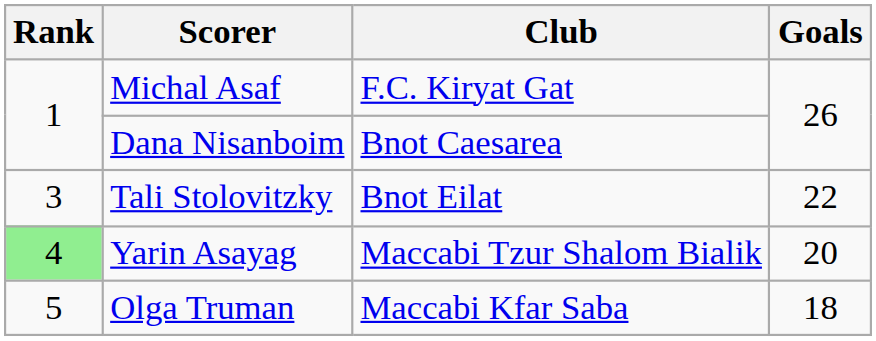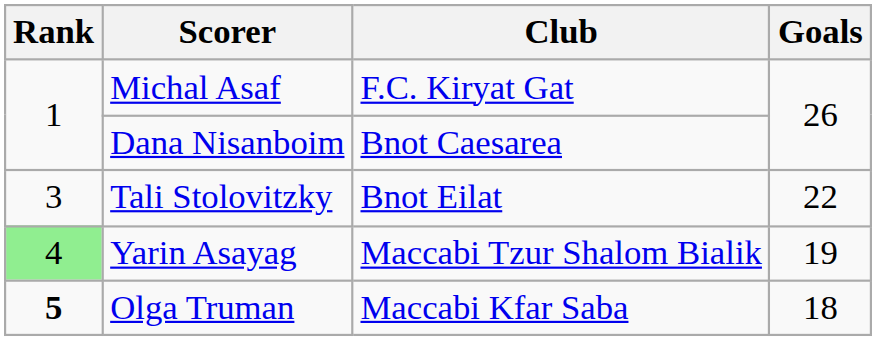 <table class="wikitable" style="text-align:center">
 <tr>
 <th>Rank</th>
 <th>Scorer</th>
 <th>Club</th>
 <th>Goals</th>
 </tr>
 <tr>
 <td rowspan=2>1</td>
 <td align="left"><a href='#'>Michal Asaf</a></td>
 <td align="left"><a href='#'>F.C. Kiryat Gat</a></td>
 <td rowspan=2>26</td>
 </tr>
 <tr>
 <td align="left"><a href='#'>Dana Nisanboim</a></td>
 <td align="left"><a href='#'>Bnot Caesarea</a></td>
 </tr>
 <tr>
 <td>3</td>
 <td align="left"><a href='#'>Tali Stolovitzky</a></td>
 <td align="left"><a href='#'>Bnot Eilat</a></td>
 <td>22</td>
 </tr>
 <tr>
 <td style="background: lightgreen;">4</td>
 <td align="left"><a href='#'>Yarin Asayag</a></td>
 <td align="left"><a href='#'>Maccabi Tzur Shalom Bialik</a></td>
-<td>20</td>
+<td>19</td>
 </tr>
 <tr>
-<td>5</td>
+<td><strong>5</strong></td>
 <td align="left"><a href='#'>Olga Truman</a></td>
 <td align="left"><a href='#'>Maccabi Kfar Saba</a></td>
 <td>18</td>
 </tr>
 </table>
